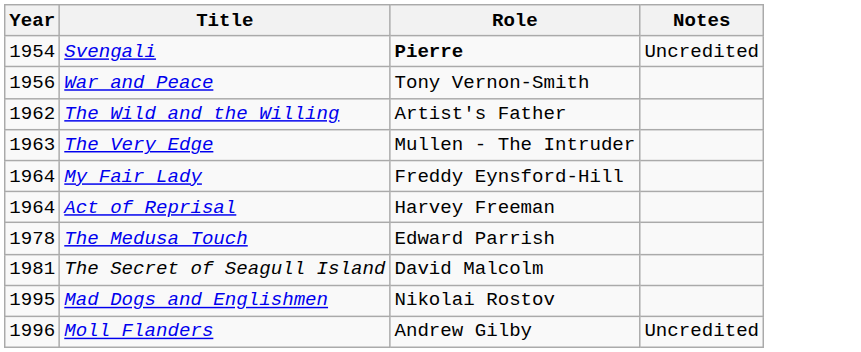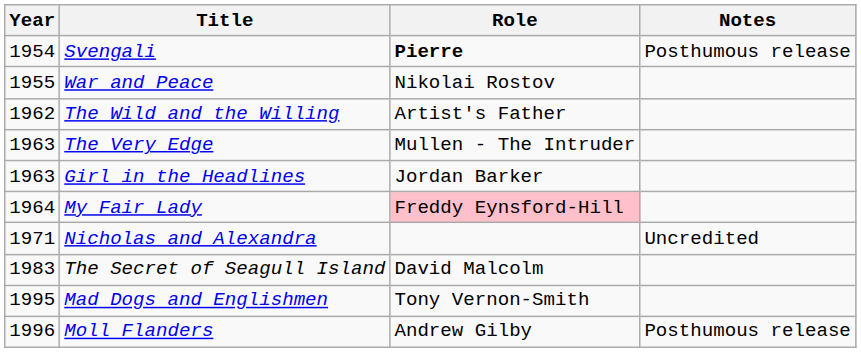 <table class="wikitable">
 <tr>
 <th>Year</th>
 <th>Title</th>
 <th>Role</th>
 <th>Notes</th>
 </tr>
 <tr>
 <td>1954</td>
 <td><em><a href='#'>Svengali</a></em></td>
 <td><strong>Pierre</strong></td>
-<td>Uncredited</td>
+<td>Posthumous release</td>
 </tr>
 <tr>
-<td>1956</td>
+<td>1955</td>
 <td><em><a href='#'>War and Peace</a></em></td>
-<td>Tony Vernon-Smith</td>
+<td>Nikolai Rostov</td>
 <td></td>
 </tr>
 <tr>
 <td>1962</td>
 <td><em><a href='#'>The Wild and the Willing</a></em></td>
 <td>Artist's Father</td>
 <td></td>
 </tr>
 <tr>
 <td>1963</td>
 <td><em><a href='#'>The Very Edge</a></em></td>
 <td>Mullen - The Intruder</td>
 <td></td>
 </tr>
 <tr>
-<td>1964</td>
-<td><em><a href='#'>My Fair Lady</a></em></td>
-<td>Freddy Eynsford-Hill</td>
+<td>1963</td>
+<td><em><a href='#'>Girl in the Headlines</a></em></td>
+<td>Jordan Barker</td>
 <td></td>
 </tr>
 <tr>
 <td>1964</td>
-<td><em><a href='#'>Act of Reprisal</a></em></td>
-<td>Harvey Freeman</td>
+<td><em><a href='#'>My Fair Lady</a></em></td>
+<td style="background: pink;">Freddy Eynsford-Hill</td>
 <td></td>
 </tr>
 <tr>
-<td>1978</td>
-<td><em><a href='#'>The Medusa Touch</a></em></td>
-<td>Edward Parrish</td>
+<td>1971</td>
+<td><em><a href='#'>Nicholas and Alexandra</a></em></td>
 <td></td>
+<td>Uncredited</td>
 </tr>
 <tr>
-<td>1981</td>
+<td>1983</td>
 <td><em>The Secret of Seagull Island</em></td>
 <td>David Malcolm</td>
 <td></td>
 </tr>
 <tr>
 <td>1995</td>
 <td><em><a href='#'>Mad Dogs and Englishmen</a></em></td>
-<td>Nikolai Rostov</td>
+<td>Tony Vernon-Smith</td>
 <td></td>
 </tr>
 <tr>
 <td>1996</td>
 <td><em><a href='#'>Moll Flanders</a></em></td>
 <td>Andrew Gilby</td>
-<td>Uncredited</td>
+<td>Posthumous release</td>
 </tr>
 </table>
